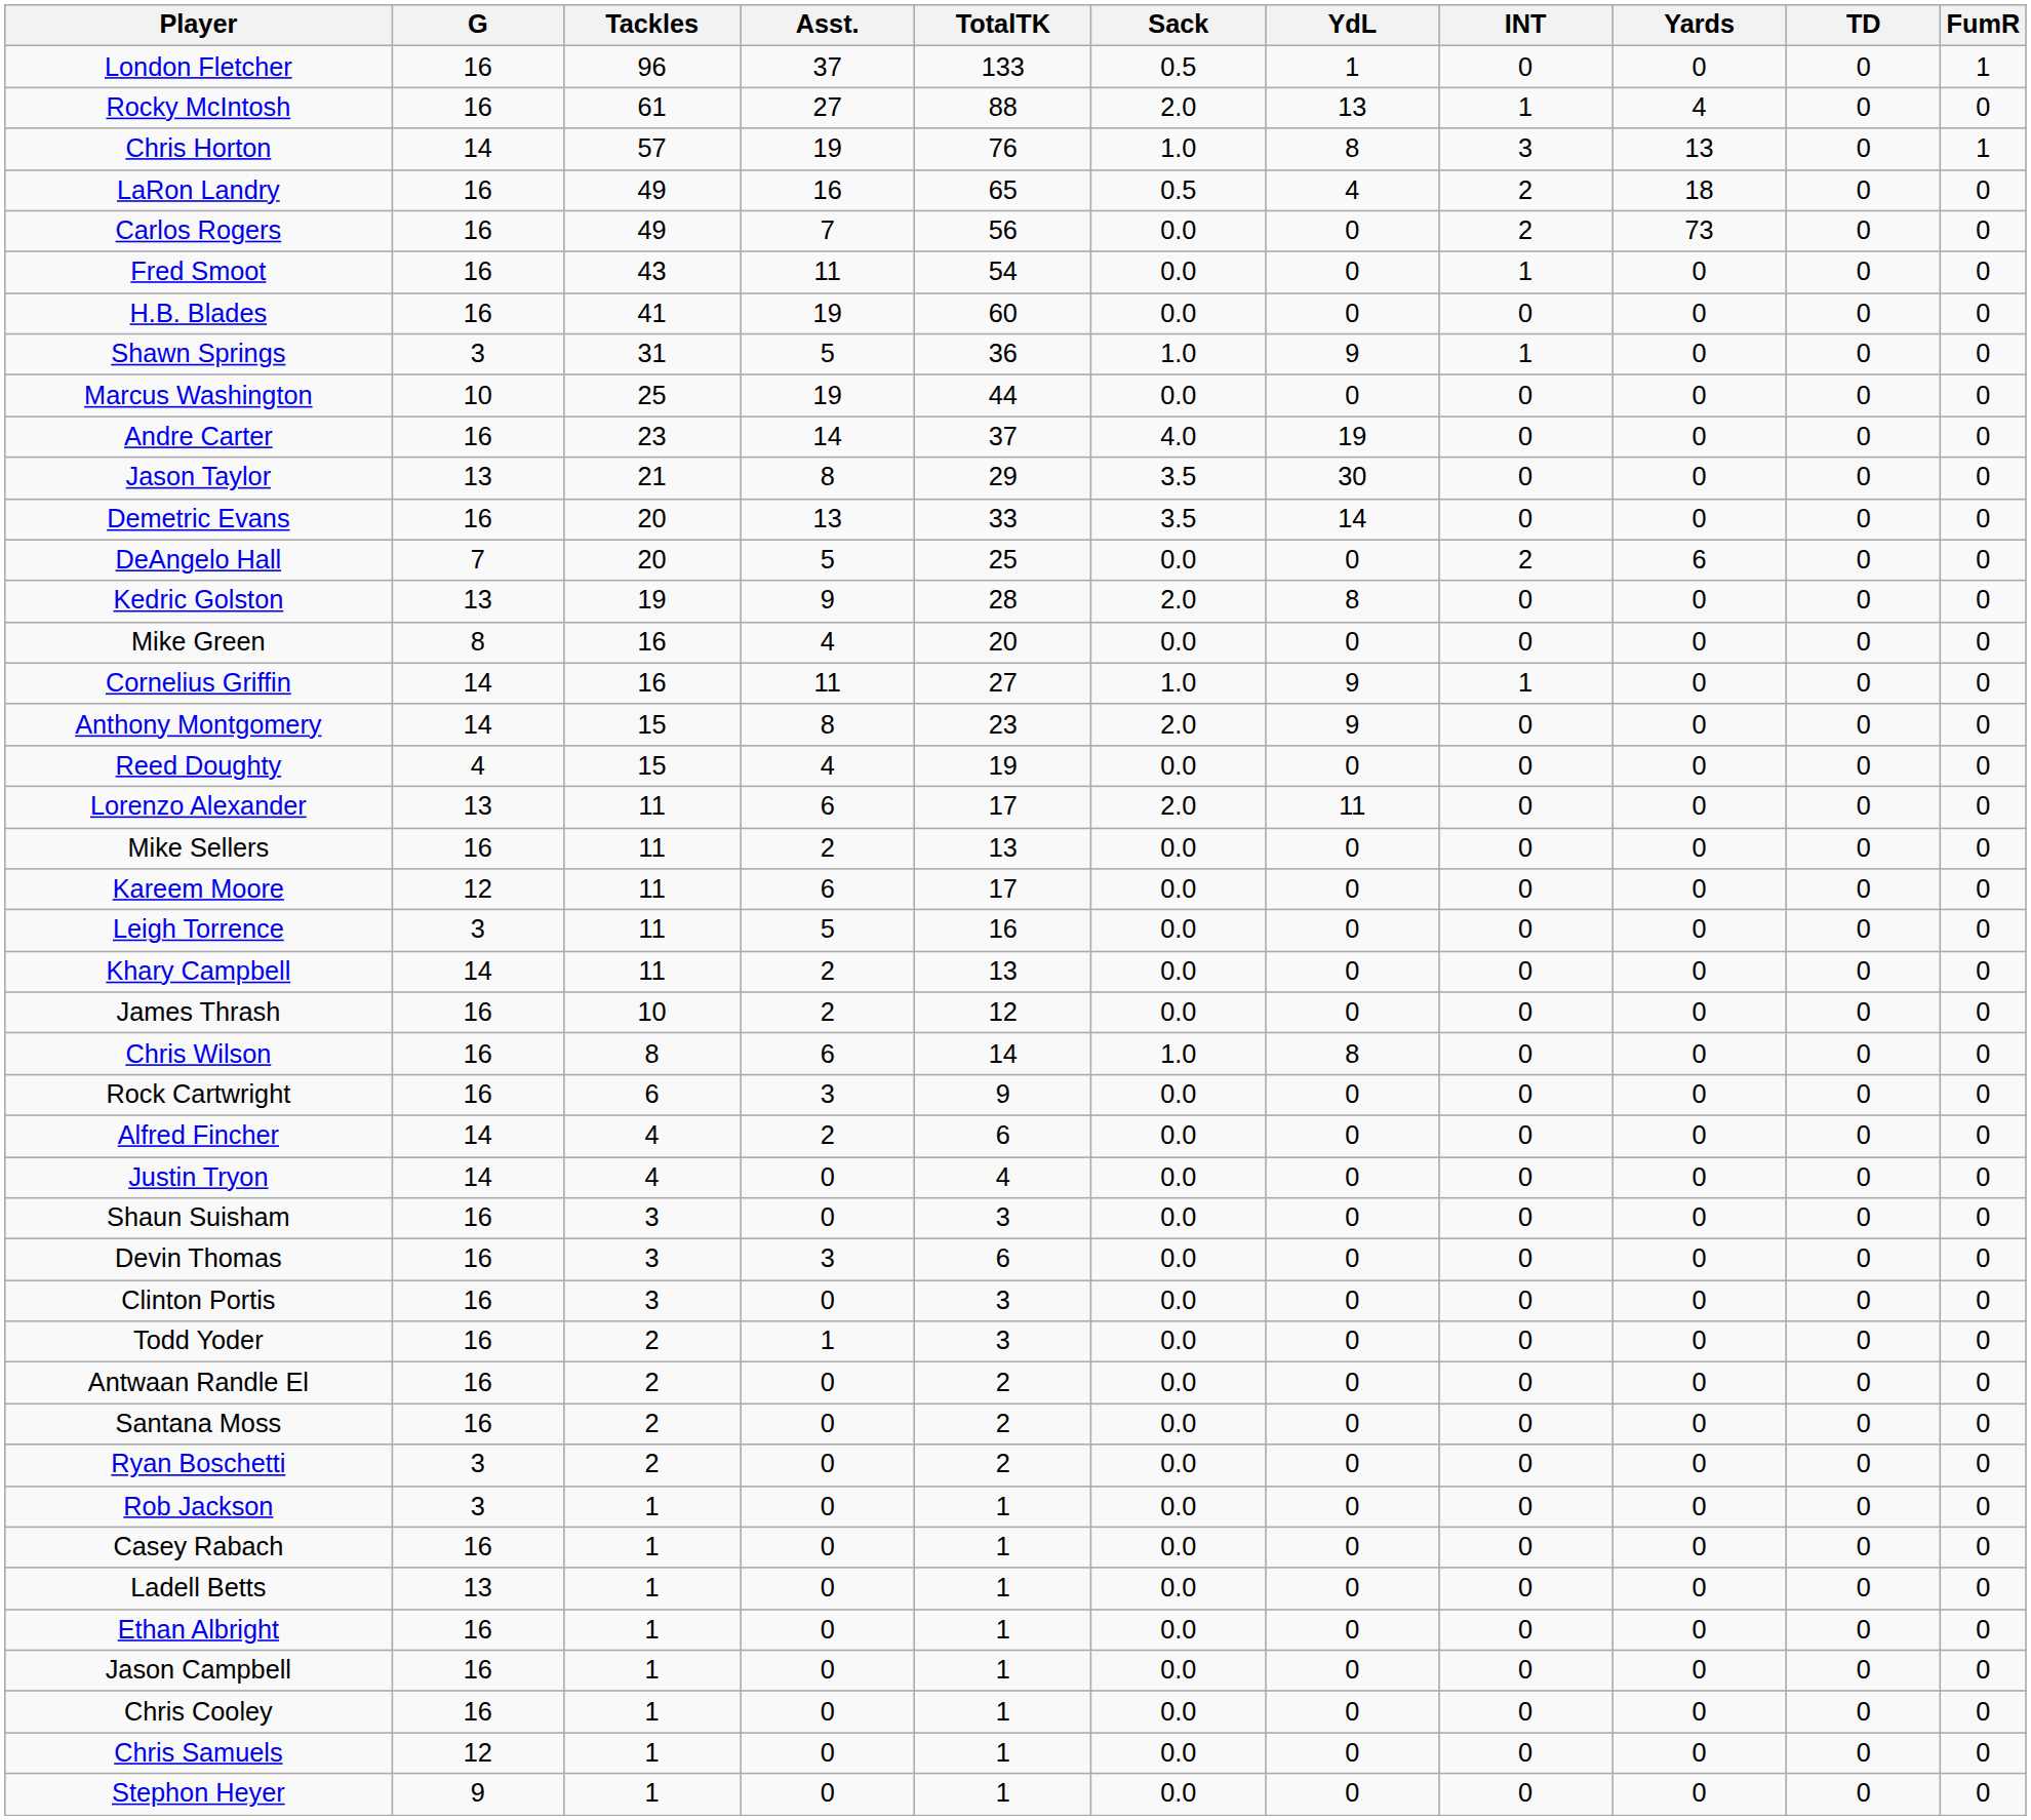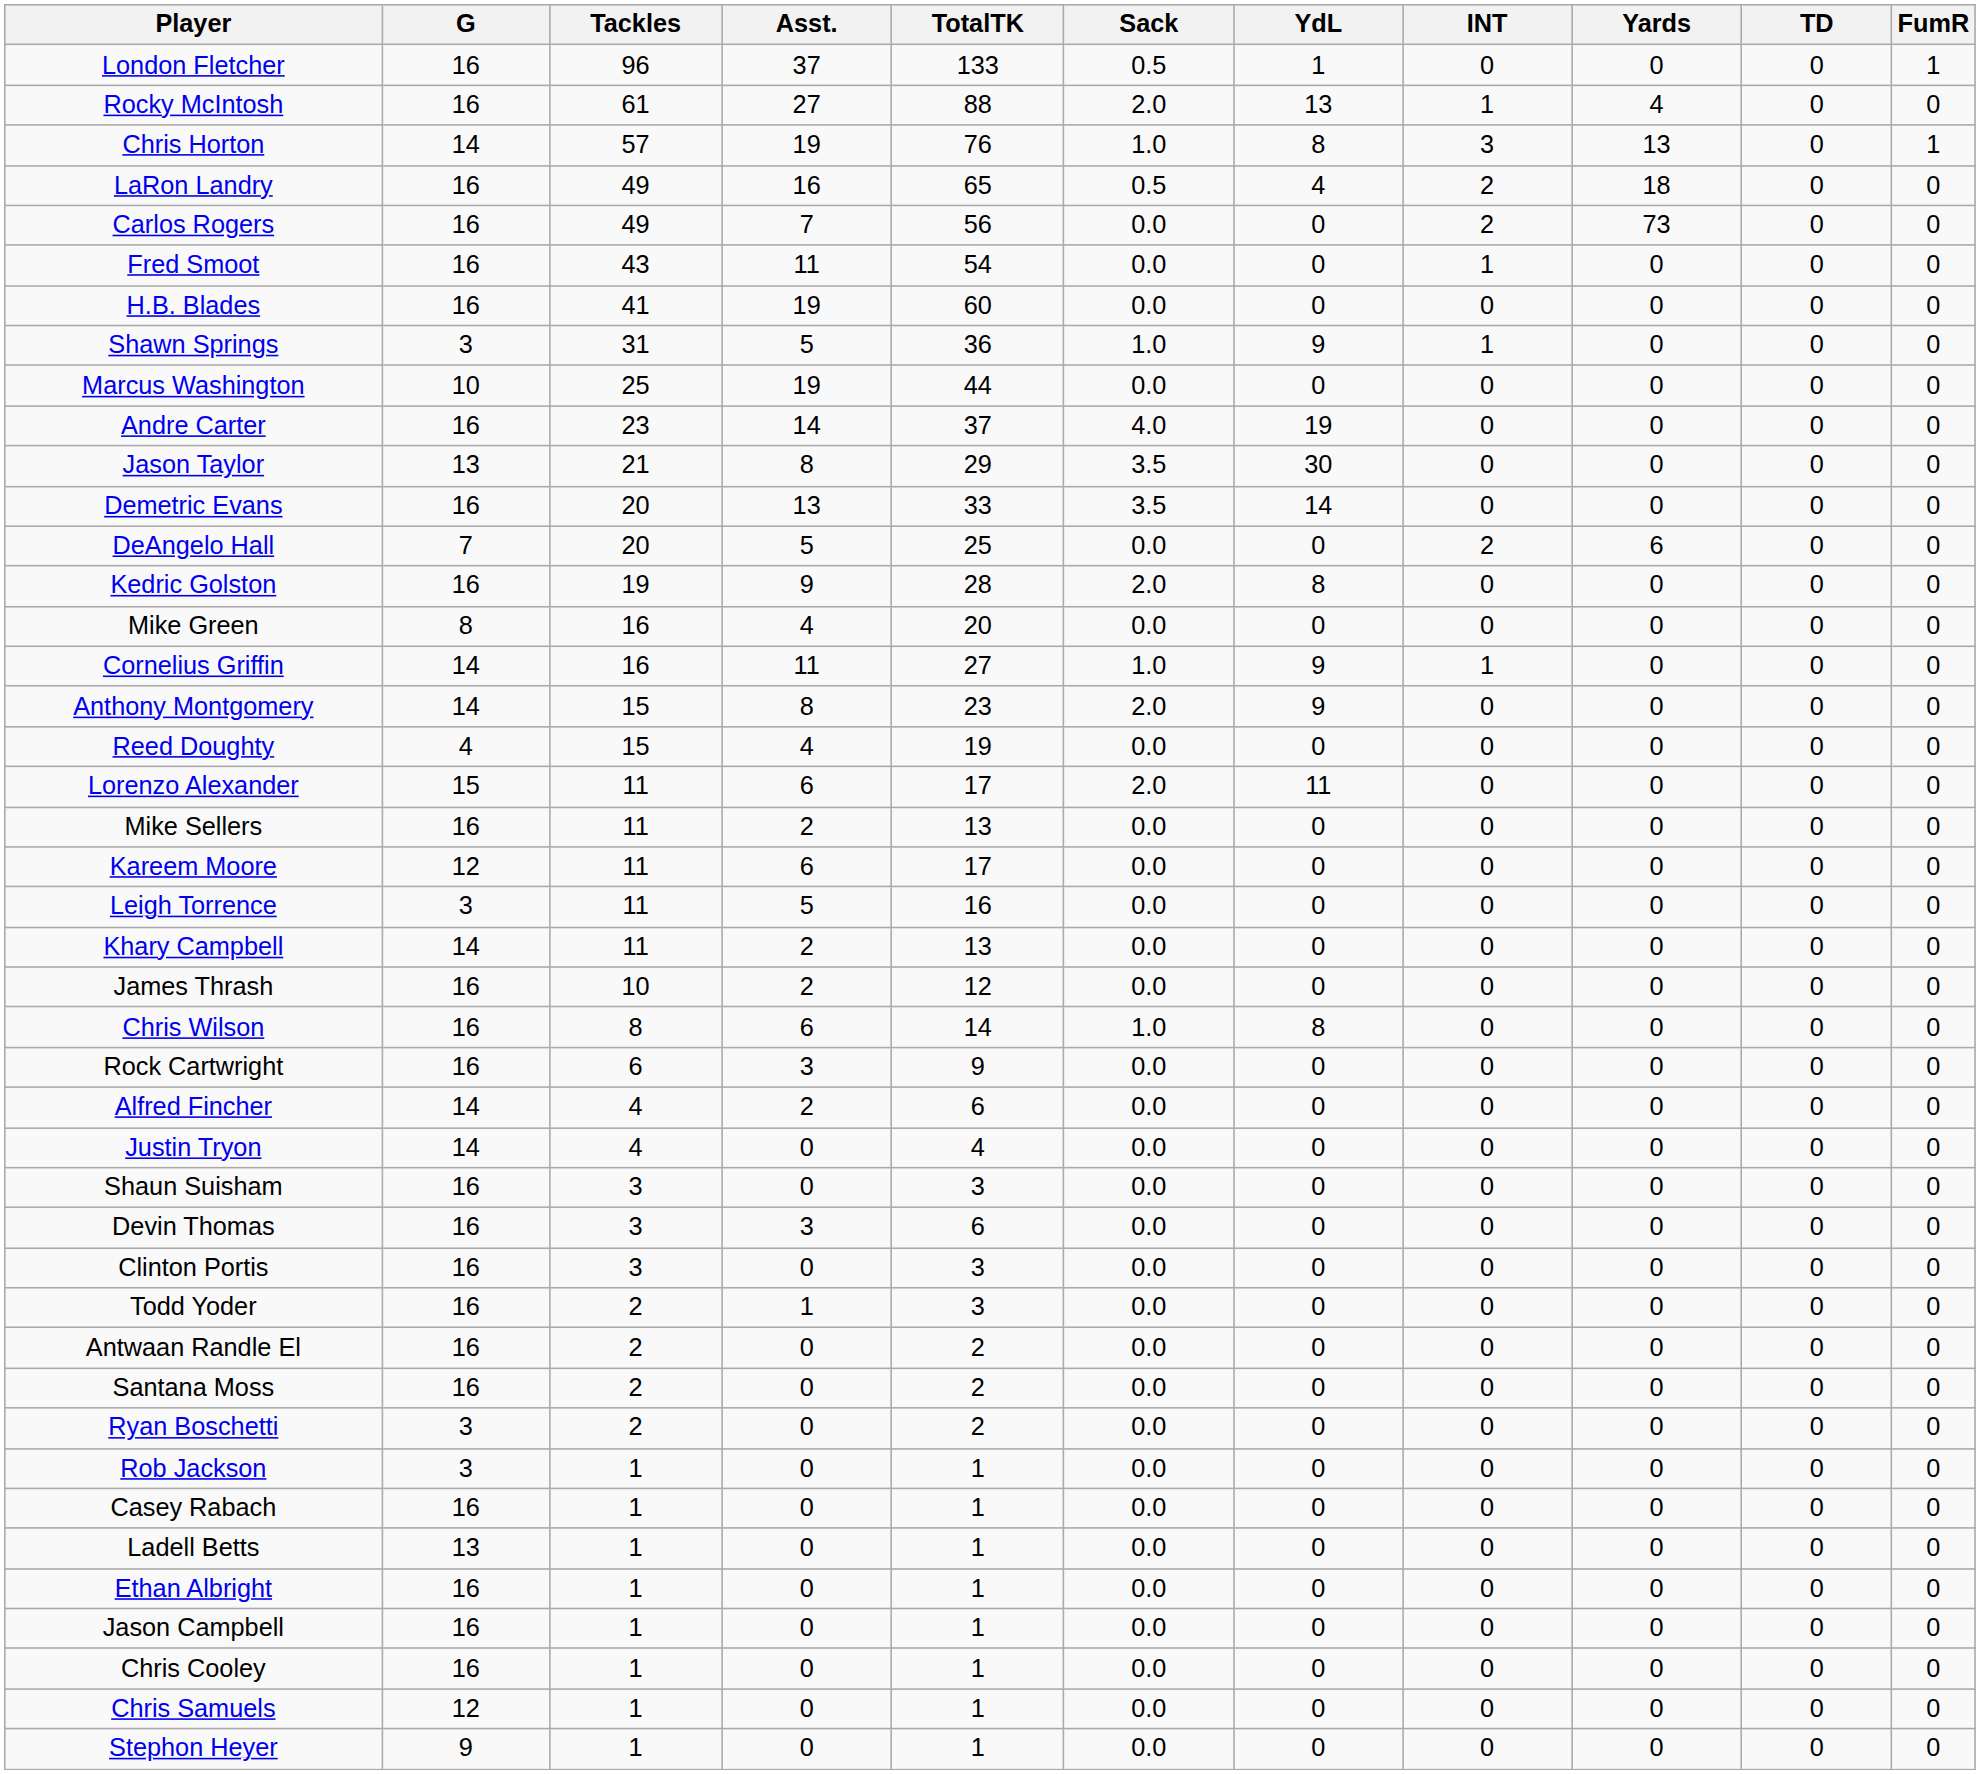 <table class="wikitable">
 <tr>
 <th bgcolor="#DDDDFF" width="20%">Player</th>
 <th bgcolor="#DDDDFF" width="9%">G</th>
 <th bgcolor="#DDDDFF" width="9%">Tackles</th>
 <th bgcolor="#DDDDFF" width="9%">Asst.</th>
 <th bgcolor="#DDDDFF" width="9%">TotalTK</th>
 <th bgcolor="#DDDDFF" width="9%">Sack</th>
 <th bgcolor="#DDDDFF" width="9%">YdL</th>
 <th bgcolor="#DDDDFF" width="9%">INT</th>
 <th bgcolor="#DDDDFF" width="9%">Yards</th>
 <th bgcolor="#DDDDFF" width="9%">TD</th>
 <th bgcolor="#DDDDFF" width="9%">FumR</th>
 </tr>
 <tr align="center">
 <td><a href='#'>London Fletcher</a></td>
 <td>16</td>
 <td>96</td>
 <td>37</td>
 <td>133</td>
 <td>0.5</td>
 <td>1</td>
 <td>0</td>
 <td>0</td>
 <td>0</td>
 <td>1</td>
 </tr>
 <tr align="center">
 <td><a href='#'>Rocky McIntosh</a></td>
 <td>16</td>
 <td>61</td>
 <td>27</td>
 <td>88</td>
 <td>2.0</td>
 <td>13</td>
 <td>1</td>
 <td>4</td>
 <td>0</td>
 <td>0</td>
 </tr>
 <tr align="center">
 <td><a href='#'>Chris Horton</a></td>
 <td>14</td>
 <td>57</td>
 <td>19</td>
 <td>76</td>
 <td>1.0</td>
 <td>8</td>
 <td>3</td>
 <td>13</td>
 <td>0</td>
 <td>1</td>
 </tr>
 <tr align="center">
 <td><a href='#'>LaRon Landry</a></td>
 <td>16</td>
 <td>49</td>
 <td>16</td>
 <td>65</td>
 <td>0.5</td>
 <td>4</td>
 <td>2</td>
 <td>18</td>
 <td>0</td>
 <td>0</td>
 </tr>
 <tr align="center">
 <td><a href='#'>Carlos Rogers</a></td>
 <td>16</td>
 <td>49</td>
 <td>7</td>
 <td>56</td>
 <td>0.0</td>
 <td>0</td>
 <td>2</td>
 <td>73</td>
 <td>0</td>
 <td>0</td>
 </tr>
 <tr align="center">
 <td><a href='#'>Fred Smoot</a></td>
 <td>16</td>
 <td>43</td>
 <td>11</td>
 <td>54</td>
 <td>0.0</td>
 <td>0</td>
 <td>1</td>
 <td>0</td>
 <td>0</td>
 <td>0</td>
 </tr>
 <tr align="center">
 <td><a href='#'>H.B. Blades</a></td>
 <td>16</td>
 <td>41</td>
 <td>19</td>
 <td>60</td>
 <td>0.0</td>
 <td>0</td>
 <td>0</td>
 <td>0</td>
 <td>0</td>
 <td>0</td>
 </tr>
 <tr align="center">
 <td><a href='#'>Shawn Springs</a></td>
 <td>3</td>
 <td>31</td>
 <td>5</td>
 <td>36</td>
 <td>1.0</td>
 <td>9</td>
 <td>1</td>
 <td>0</td>
 <td>0</td>
 <td>0</td>
 </tr>
 <tr align="center">
 <td><a href='#'>Marcus Washington</a></td>
 <td>10</td>
 <td>25</td>
 <td>19</td>
 <td>44</td>
 <td>0.0</td>
 <td>0</td>
 <td>0</td>
 <td>0</td>
 <td>0</td>
 <td>0</td>
 </tr>
 <tr align="center">
 <td><a href='#'>Andre Carter</a></td>
 <td>16</td>
 <td>23</td>
 <td>14</td>
 <td>37</td>
 <td>4.0</td>
 <td>19</td>
 <td>0</td>
 <td>0</td>
 <td>0</td>
 <td>0</td>
 </tr>
 <tr align="center">
 <td><a href='#'>Jason Taylor</a></td>
 <td>13</td>
 <td>21</td>
 <td>8</td>
 <td>29</td>
 <td>3.5</td>
 <td>30</td>
 <td>0</td>
 <td>0</td>
 <td>0</td>
 <td>0</td>
 </tr>
 <tr align="center">
 <td><a href='#'>Demetric Evans</a></td>
 <td>16</td>
 <td>20</td>
 <td>13</td>
 <td>33</td>
 <td>3.5</td>
 <td>14</td>
 <td>0</td>
 <td>0</td>
 <td>0</td>
 <td>0</td>
 </tr>
 <tr align="center">
 <td><a href='#'>DeAngelo Hall</a></td>
 <td>7</td>
 <td>20</td>
 <td>5</td>
 <td>25</td>
 <td>0.0</td>
 <td>0</td>
 <td>2</td>
 <td>6</td>
 <td>0</td>
 <td>0</td>
 </tr>
 <tr align="center">
 <td><a href='#'>Kedric Golston</a></td>
-<td>13</td>
+<td>16</td>
 <td>19</td>
 <td>9</td>
 <td>28</td>
 <td>2.0</td>
 <td>8</td>
 <td>0</td>
 <td>0</td>
 <td>0</td>
 <td>0</td>
 </tr>
 <tr align="center">
 <td>Mike Green</td>
 <td>8</td>
 <td>16</td>
 <td>4</td>
 <td>20</td>
 <td>0.0</td>
 <td>0</td>
 <td>0</td>
 <td>0</td>
 <td>0</td>
 <td>0</td>
 </tr>
 <tr align="center">
 <td><a href='#'>Cornelius Griffin</a></td>
 <td>14</td>
 <td>16</td>
 <td>11</td>
 <td>27</td>
 <td>1.0</td>
 <td>9</td>
 <td>1</td>
 <td>0</td>
 <td>0</td>
 <td>0</td>
 </tr>
 <tr align="center">
 <td><a href='#'>Anthony Montgomery</a></td>
 <td>14</td>
 <td>15</td>
 <td>8</td>
 <td>23</td>
 <td>2.0</td>
 <td>9</td>
 <td>0</td>
 <td>0</td>
 <td>0</td>
 <td>0</td>
 </tr>
 <tr align="center">
 <td><a href='#'>Reed Doughty</a></td>
 <td>4</td>
 <td>15</td>
 <td>4</td>
 <td>19</td>
 <td>0.0</td>
 <td>0</td>
 <td>0</td>
 <td>0</td>
 <td>0</td>
 <td>0</td>
 </tr>
 <tr align="center">
 <td><a href='#'>Lorenzo Alexander</a></td>
-<td>13</td>
+<td>15</td>
 <td>11</td>
 <td>6</td>
 <td>17</td>
 <td>2.0</td>
 <td>11</td>
 <td>0</td>
 <td>0</td>
 <td>0</td>
 <td>0</td>
 </tr>
 <tr align="center">
 <td>Mike Sellers</td>
 <td>16</td>
 <td>11</td>
 <td>2</td>
 <td>13</td>
 <td>0.0</td>
 <td>0</td>
 <td>0</td>
 <td>0</td>
 <td>0</td>
 <td>0</td>
 </tr>
 <tr align="center">
 <td><a href='#'>Kareem Moore</a></td>
 <td>12</td>
 <td>11</td>
 <td>6</td>
 <td>17</td>
 <td>0.0</td>
 <td>0</td>
 <td>0</td>
 <td>0</td>
 <td>0</td>
 <td>0</td>
 </tr>
 <tr align="center">
 <td><a href='#'>Leigh Torrence</a></td>
 <td>3</td>
 <td>11</td>
 <td>5</td>
 <td>16</td>
 <td>0.0</td>
 <td>0</td>
 <td>0</td>
 <td>0</td>
 <td>0</td>
 <td>0</td>
 </tr>
 <tr align="center">
 <td><a href='#'>Khary Campbell</a></td>
 <td>14</td>
 <td>11</td>
 <td>2</td>
 <td>13</td>
 <td>0.0</td>
 <td>0</td>
 <td>0</td>
 <td>0</td>
 <td>0</td>
 <td>0</td>
 </tr>
 <tr align="center">
 <td>James Thrash</td>
 <td>16</td>
 <td>10</td>
 <td>2</td>
 <td>12</td>
 <td>0.0</td>
 <td>0</td>
 <td>0</td>
 <td>0</td>
 <td>0</td>
 <td>0</td>
 </tr>
 <tr align="center">
 <td><a href='#'>Chris Wilson</a></td>
 <td>16</td>
 <td>8</td>
 <td>6</td>
 <td>14</td>
 <td>1.0</td>
 <td>8</td>
 <td>0</td>
 <td>0</td>
 <td>0</td>
 <td>0</td>
 </tr>
 <tr align="center">
 <td>Rock Cartwright</td>
 <td>16</td>
 <td>6</td>
 <td>3</td>
 <td>9</td>
 <td>0.0</td>
 <td>0</td>
 <td>0</td>
 <td>0</td>
 <td>0</td>
 <td>0</td>
 </tr>
 <tr align="center">
 <td><a href='#'>Alfred Fincher</a></td>
 <td>14</td>
 <td>4</td>
 <td>2</td>
 <td>6</td>
 <td>0.0</td>
 <td>0</td>
 <td>0</td>
 <td>0</td>
 <td>0</td>
 <td>0</td>
 </tr>
 <tr align="center">
 <td><a href='#'>Justin Tryon</a></td>
 <td>14</td>
 <td>4</td>
 <td>0</td>
 <td>4</td>
 <td>0.0</td>
 <td>0</td>
 <td>0</td>
 <td>0</td>
 <td>0</td>
 <td>0</td>
 </tr>
 <tr align="center">
 <td>Shaun Suisham</td>
 <td>16</td>
 <td>3</td>
 <td>0</td>
 <td>3</td>
 <td>0.0</td>
 <td>0</td>
 <td>0</td>
 <td>0</td>
 <td>0</td>
 <td>0</td>
 </tr>
 <tr align="center">
 <td>Devin Thomas</td>
 <td>16</td>
 <td>3</td>
 <td>3</td>
 <td>6</td>
 <td>0.0</td>
 <td>0</td>
 <td>0</td>
 <td>0</td>
 <td>0</td>
 <td>0</td>
 </tr>
 <tr align="center">
 <td>Clinton Portis</td>
 <td>16</td>
 <td>3</td>
 <td>0</td>
 <td>3</td>
 <td>0.0</td>
 <td>0</td>
 <td>0</td>
 <td>0</td>
 <td>0</td>
 <td>0</td>
 </tr>
 <tr align="center">
 <td>Todd Yoder</td>
 <td>16</td>
 <td>2</td>
 <td>1</td>
 <td>3</td>
 <td>0.0</td>
 <td>0</td>
 <td>0</td>
 <td>0</td>
 <td>0</td>
 <td>0</td>
 </tr>
 <tr align="center">
 <td>Antwaan Randle El</td>
 <td>16</td>
 <td>2</td>
 <td>0</td>
 <td>2</td>
 <td>0.0</td>
 <td>0</td>
 <td>0</td>
 <td>0</td>
 <td>0</td>
 <td>0</td>
 </tr>
 <tr align="center">
 <td>Santana Moss</td>
 <td>16</td>
 <td>2</td>
 <td>0</td>
 <td>2</td>
 <td>0.0</td>
 <td>0</td>
 <td>0</td>
 <td>0</td>
 <td>0</td>
 <td>0</td>
 </tr>
 <tr align="center">
 <td><a href='#'>Ryan Boschetti</a></td>
 <td>3</td>
 <td>2</td>
 <td>0</td>
 <td>2</td>
 <td>0.0</td>
 <td>0</td>
 <td>0</td>
 <td>0</td>
 <td>0</td>
 <td>0</td>
 </tr>
 <tr align="center">
 <td><a href='#'>Rob Jackson</a></td>
 <td>3</td>
 <td>1</td>
 <td>0</td>
 <td>1</td>
 <td>0.0</td>
 <td>0</td>
 <td>0</td>
 <td>0</td>
 <td>0</td>
 <td>0</td>
 </tr>
 <tr align="center">
 <td>Casey Rabach</td>
 <td>16</td>
 <td>1</td>
 <td>0</td>
 <td>1</td>
 <td>0.0</td>
 <td>0</td>
 <td>0</td>
 <td>0</td>
 <td>0</td>
 <td>0</td>
 </tr>
 <tr align="center">
 <td>Ladell Betts</td>
 <td>13</td>
 <td>1</td>
 <td>0</td>
 <td>1</td>
 <td>0.0</td>
 <td>0</td>
 <td>0</td>
 <td>0</td>
 <td>0</td>
 <td>0</td>
 </tr>
 <tr align="center">
 <td><a href='#'>Ethan Albright</a></td>
 <td>16</td>
 <td>1</td>
 <td>0</td>
 <td>1</td>
 <td>0.0</td>
 <td>0</td>
 <td>0</td>
 <td>0</td>
 <td>0</td>
 <td>0</td>
 </tr>
 <tr align="center">
 <td>Jason Campbell</td>
 <td>16</td>
 <td>1</td>
 <td>0</td>
 <td>1</td>
 <td>0.0</td>
 <td>0</td>
 <td>0</td>
 <td>0</td>
 <td>0</td>
 <td>0</td>
 </tr>
 <tr align="center">
 <td>Chris Cooley</td>
 <td>16</td>
 <td>1</td>
 <td>0</td>
 <td>1</td>
 <td>0.0</td>
 <td>0</td>
 <td>0</td>
 <td>0</td>
 <td>0</td>
 <td>0</td>
 </tr>
 <tr align="center">
 <td><a href='#'>Chris Samuels</a></td>
 <td>12</td>
 <td>1</td>
 <td>0</td>
 <td>1</td>
 <td>0.0</td>
 <td>0</td>
 <td>0</td>
 <td>0</td>
 <td>0</td>
 <td>0</td>
 </tr>
 <tr align="center">
 <td><a href='#'>Stephon Heyer</a></td>
 <td>9</td>
 <td>1</td>
 <td>0</td>
 <td>1</td>
 <td>0.0</td>
 <td>0</td>
 <td>0</td>
 <td>0</td>
 <td>0</td>
 <td>0</td>
 </tr>
 </table>
